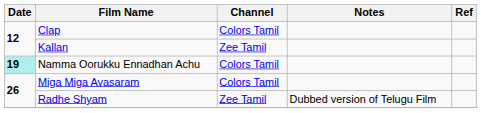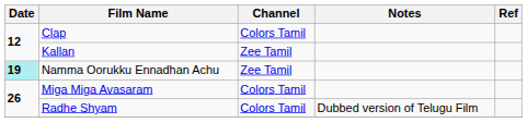 <table class="wikitable" width="55%">
 <tr>
 <th>Date</th>
 <th>Film Name</th>
 <th>Channel</th>
 <th>Notes</th>
 <th>Ref</th>
 </tr>
 <tr>
 <td rowspan="2"><strong>12</strong></td>
 <td><a href='#'>Clap</a></td>
 <td><a href='#'>Colors Tamil</a></td>
 <td></td>
 <td></td>
 </tr>
 <tr>
 <td><a href='#'>Kallan</a></td>
 <td><a href='#'>Zee Tamil</a></td>
 <td></td>
 <td></td>
 </tr>
 <tr>
 <td rowspan="1" style="background: paleturquoise;"><strong>19</strong></td>
 <td>Namma Oorukku Ennadhan Achu</td>
-<td><a href='#'>Colors Tamil</a></td>
+<td><a href='#'>Zee Tamil</a></td>
 <td></td>
 <td></td>
 </tr>
 <tr>
 <td rowspan="2"><strong>26</strong></td>
 <td><a href='#'>Miga Miga Avasaram</a></td>
 <td><a href='#'>Colors Tamil</a></td>
 <td></td>
 <td></td>
 </tr>
 <tr>
 <td><a href='#'>Radhe Shyam</a></td>
-<td><a href='#'>Zee Tamil</a></td>
+<td><a href='#'>Colors Tamil</a></td>
 <td>Dubbed version of Telugu Film</td>
 <td></td>
 </tr>
 <tr>
 </tr>
 </table>
